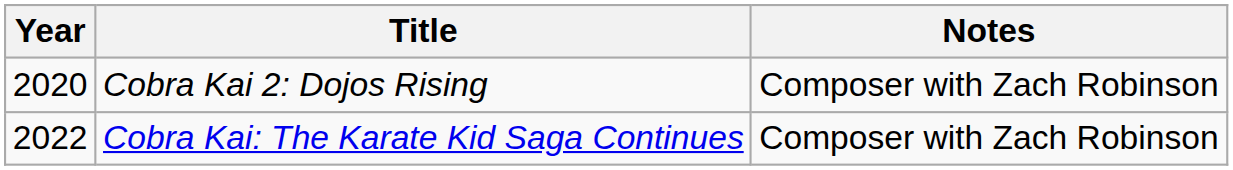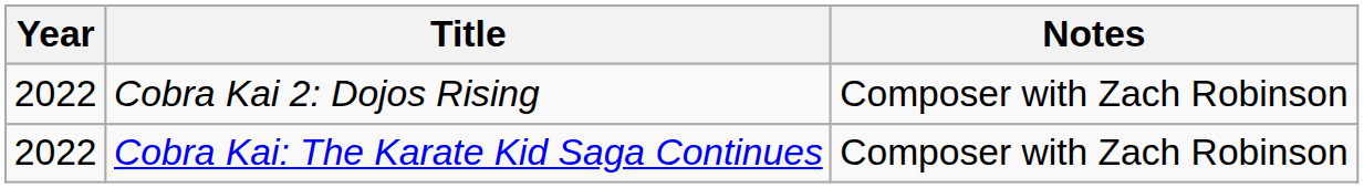 <table class="wikitable">
 <tr>
 <th>Year</th>
 <th>Title</th>
 <th>Notes</th>
 </tr>
 <tr>
-<td>2020</td>
+<td>2022</td>
 <td><em>Cobra Kai 2: Dojos Rising</em></td>
 <td>Composer with Zach Robinson</td>
 </tr>
 <tr>
 <td>2022</td>
 <td><em><a href='#'>Cobra Kai: The Karate Kid Saga Continues</a></em></td>
 <td>Composer with Zach Robinson</td>
 </tr>
 </table>
